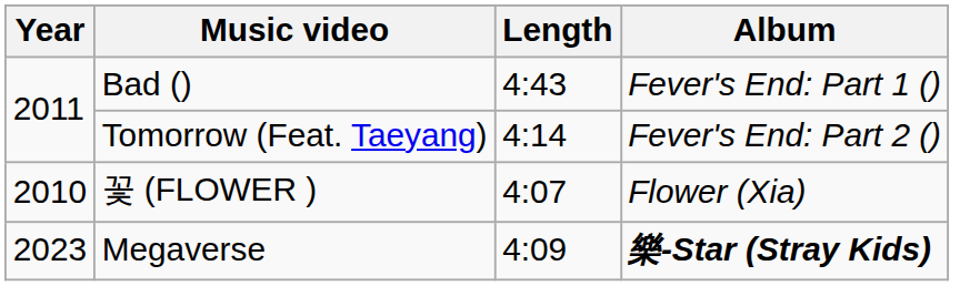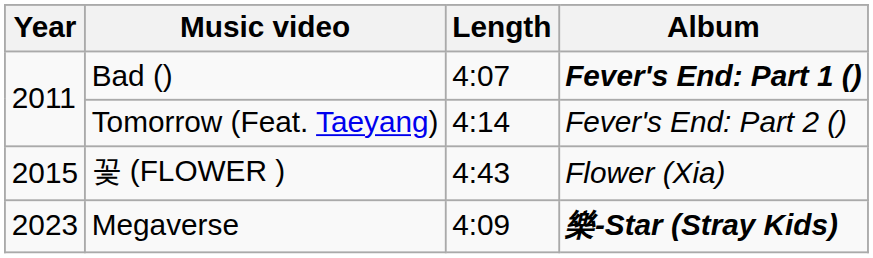 <table class="wikitable">
 <tr>
 <th>Year</th>
 <th>Music video</th>
 <th>Length</th>
 <th>Album</th>
 </tr>
 <tr>
 <td rowspan="2">2011</td>
 <td>Bad ()</td>
-<td>4:43</td>
-<td><em>Fever's End: Part 1 ()</em></td>
+<td>4:07</td>
+<td><strong><em>Fever's End: Part 1 ()</em></strong></td>
 </tr>
 <tr>
 <td>Tomorrow (Feat. <a href='#'>Taeyang</a>)</td>
 <td>4:14</td>
 <td><em>Fever's End: Part 2 ()</em></td>
 </tr>
 <tr>
-<td rowspan="1">2010</td>
+<td rowspan="1">2015</td>
 <td>꽃 (FLOWER )</td>
-<td>4:07</td>
+<td>4:43</td>
 <td><em>Flower (Xia)</em></td>
 </tr>
 <tr>
 <td rowspan="3">2023</td>
 <td>Megaverse</td>
 <td>4:09</td>
 <td><strong><em>樂-Star (Stray Kids)</em></strong></td>
 </tr>
 </table>
